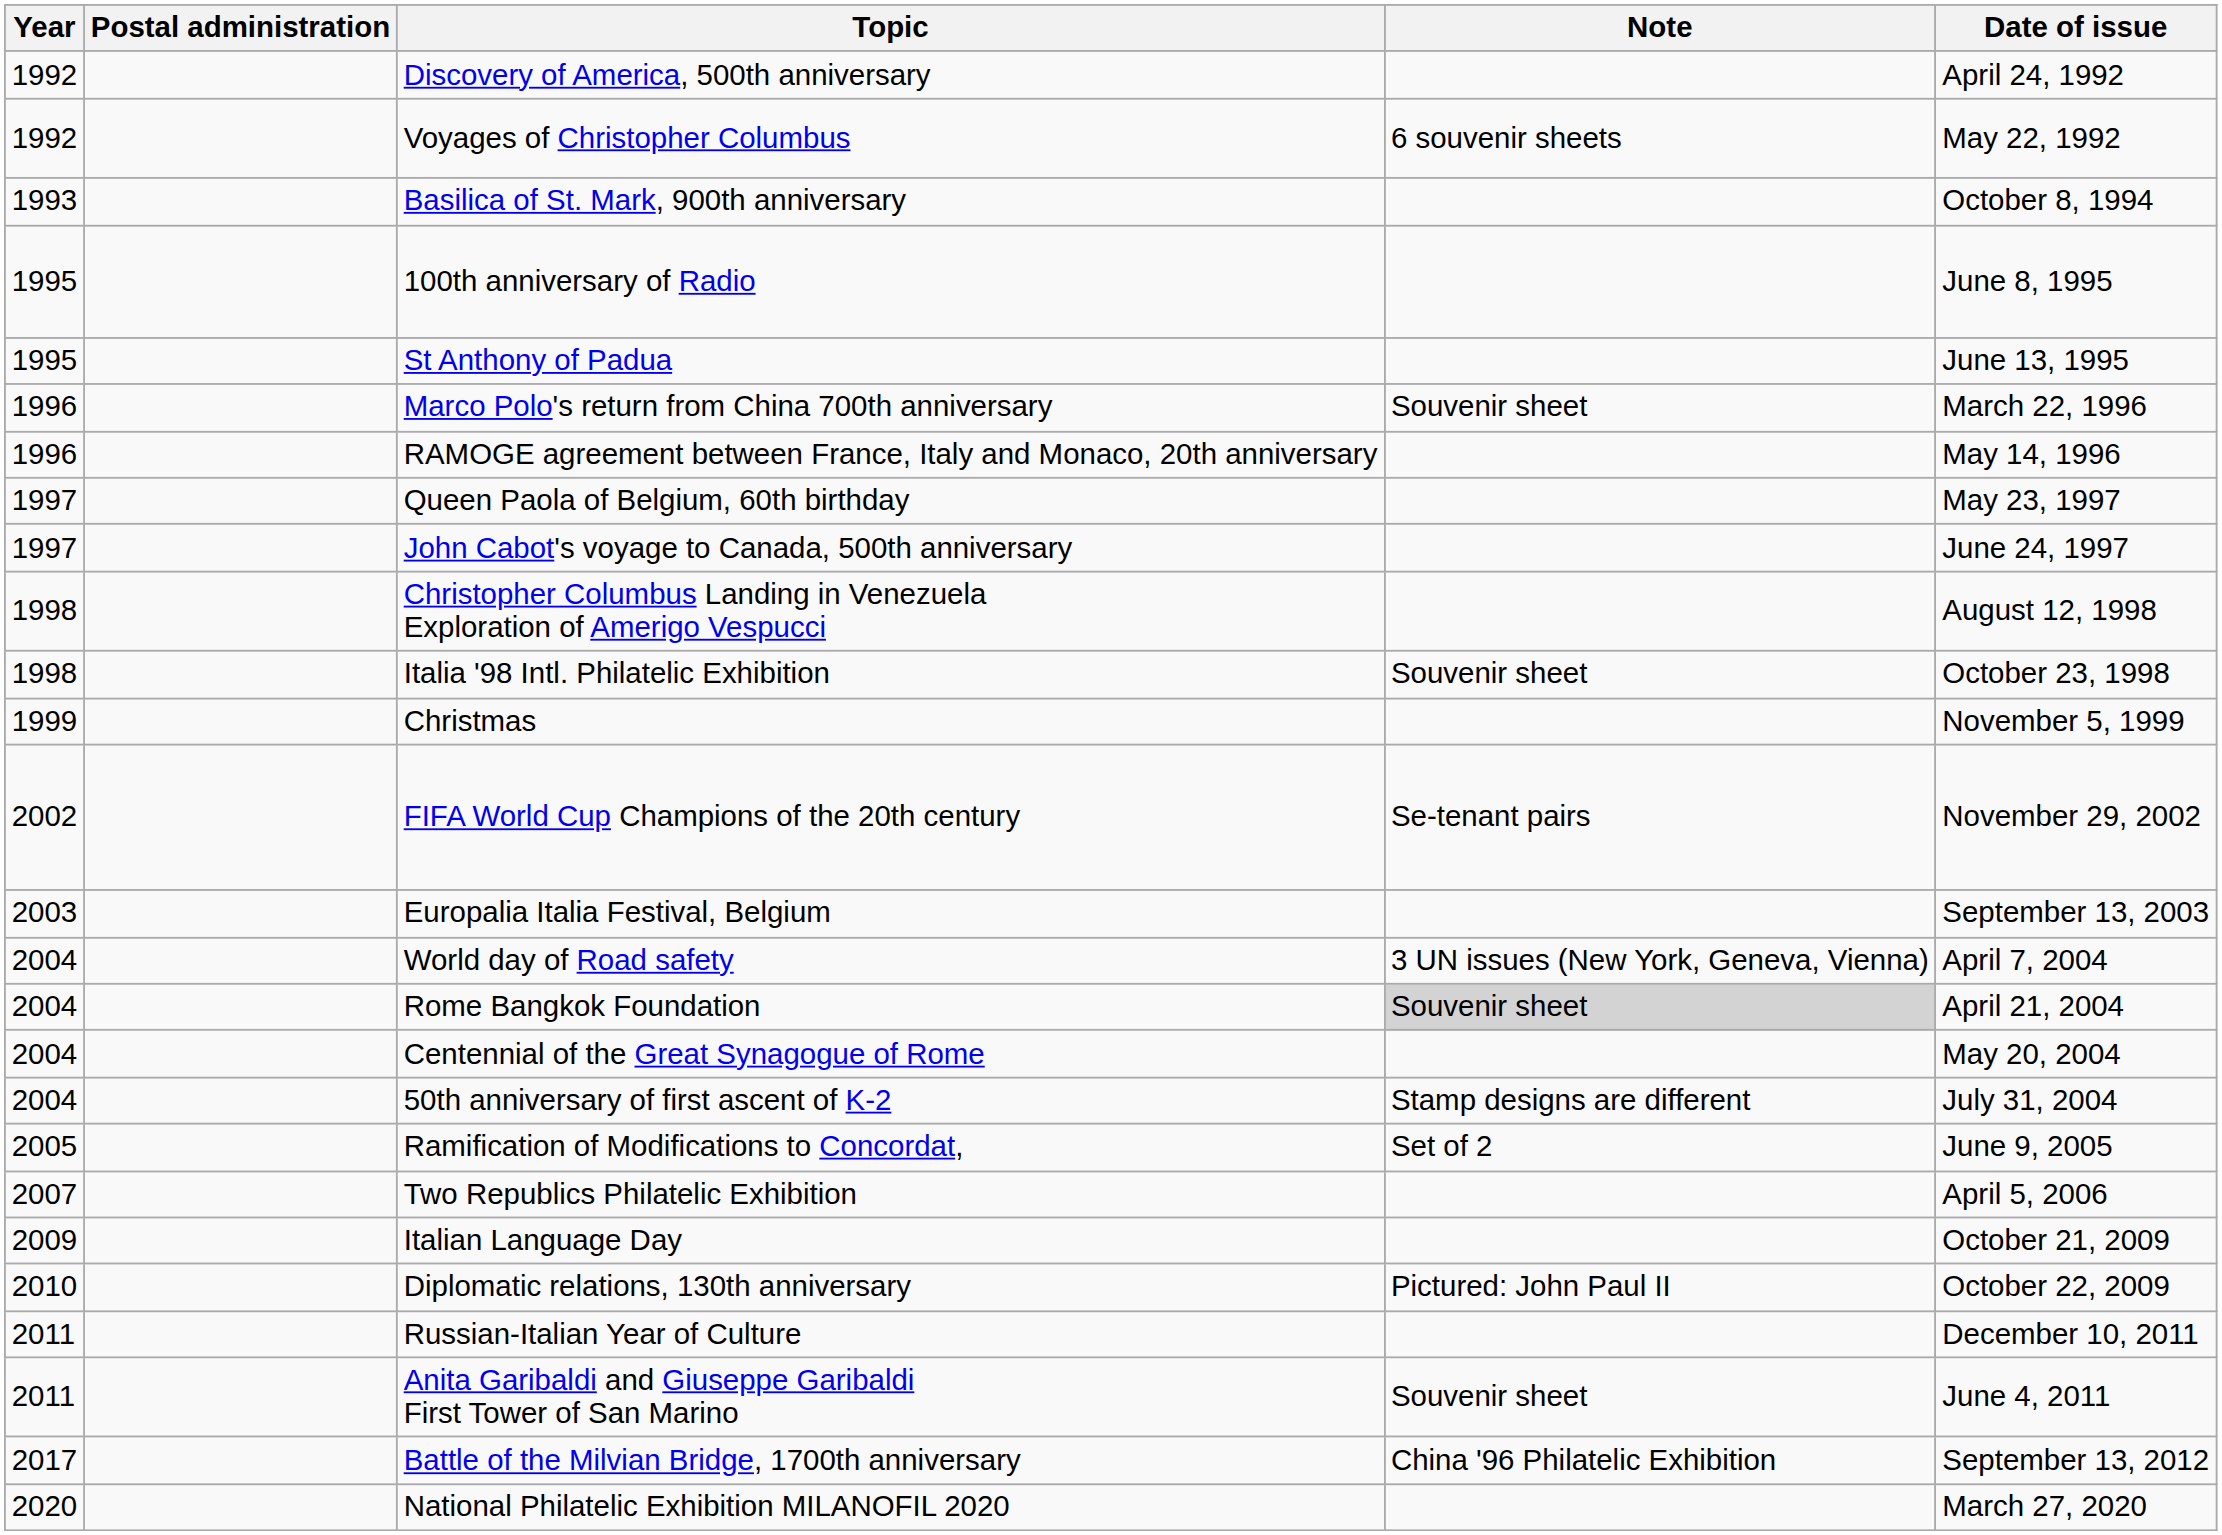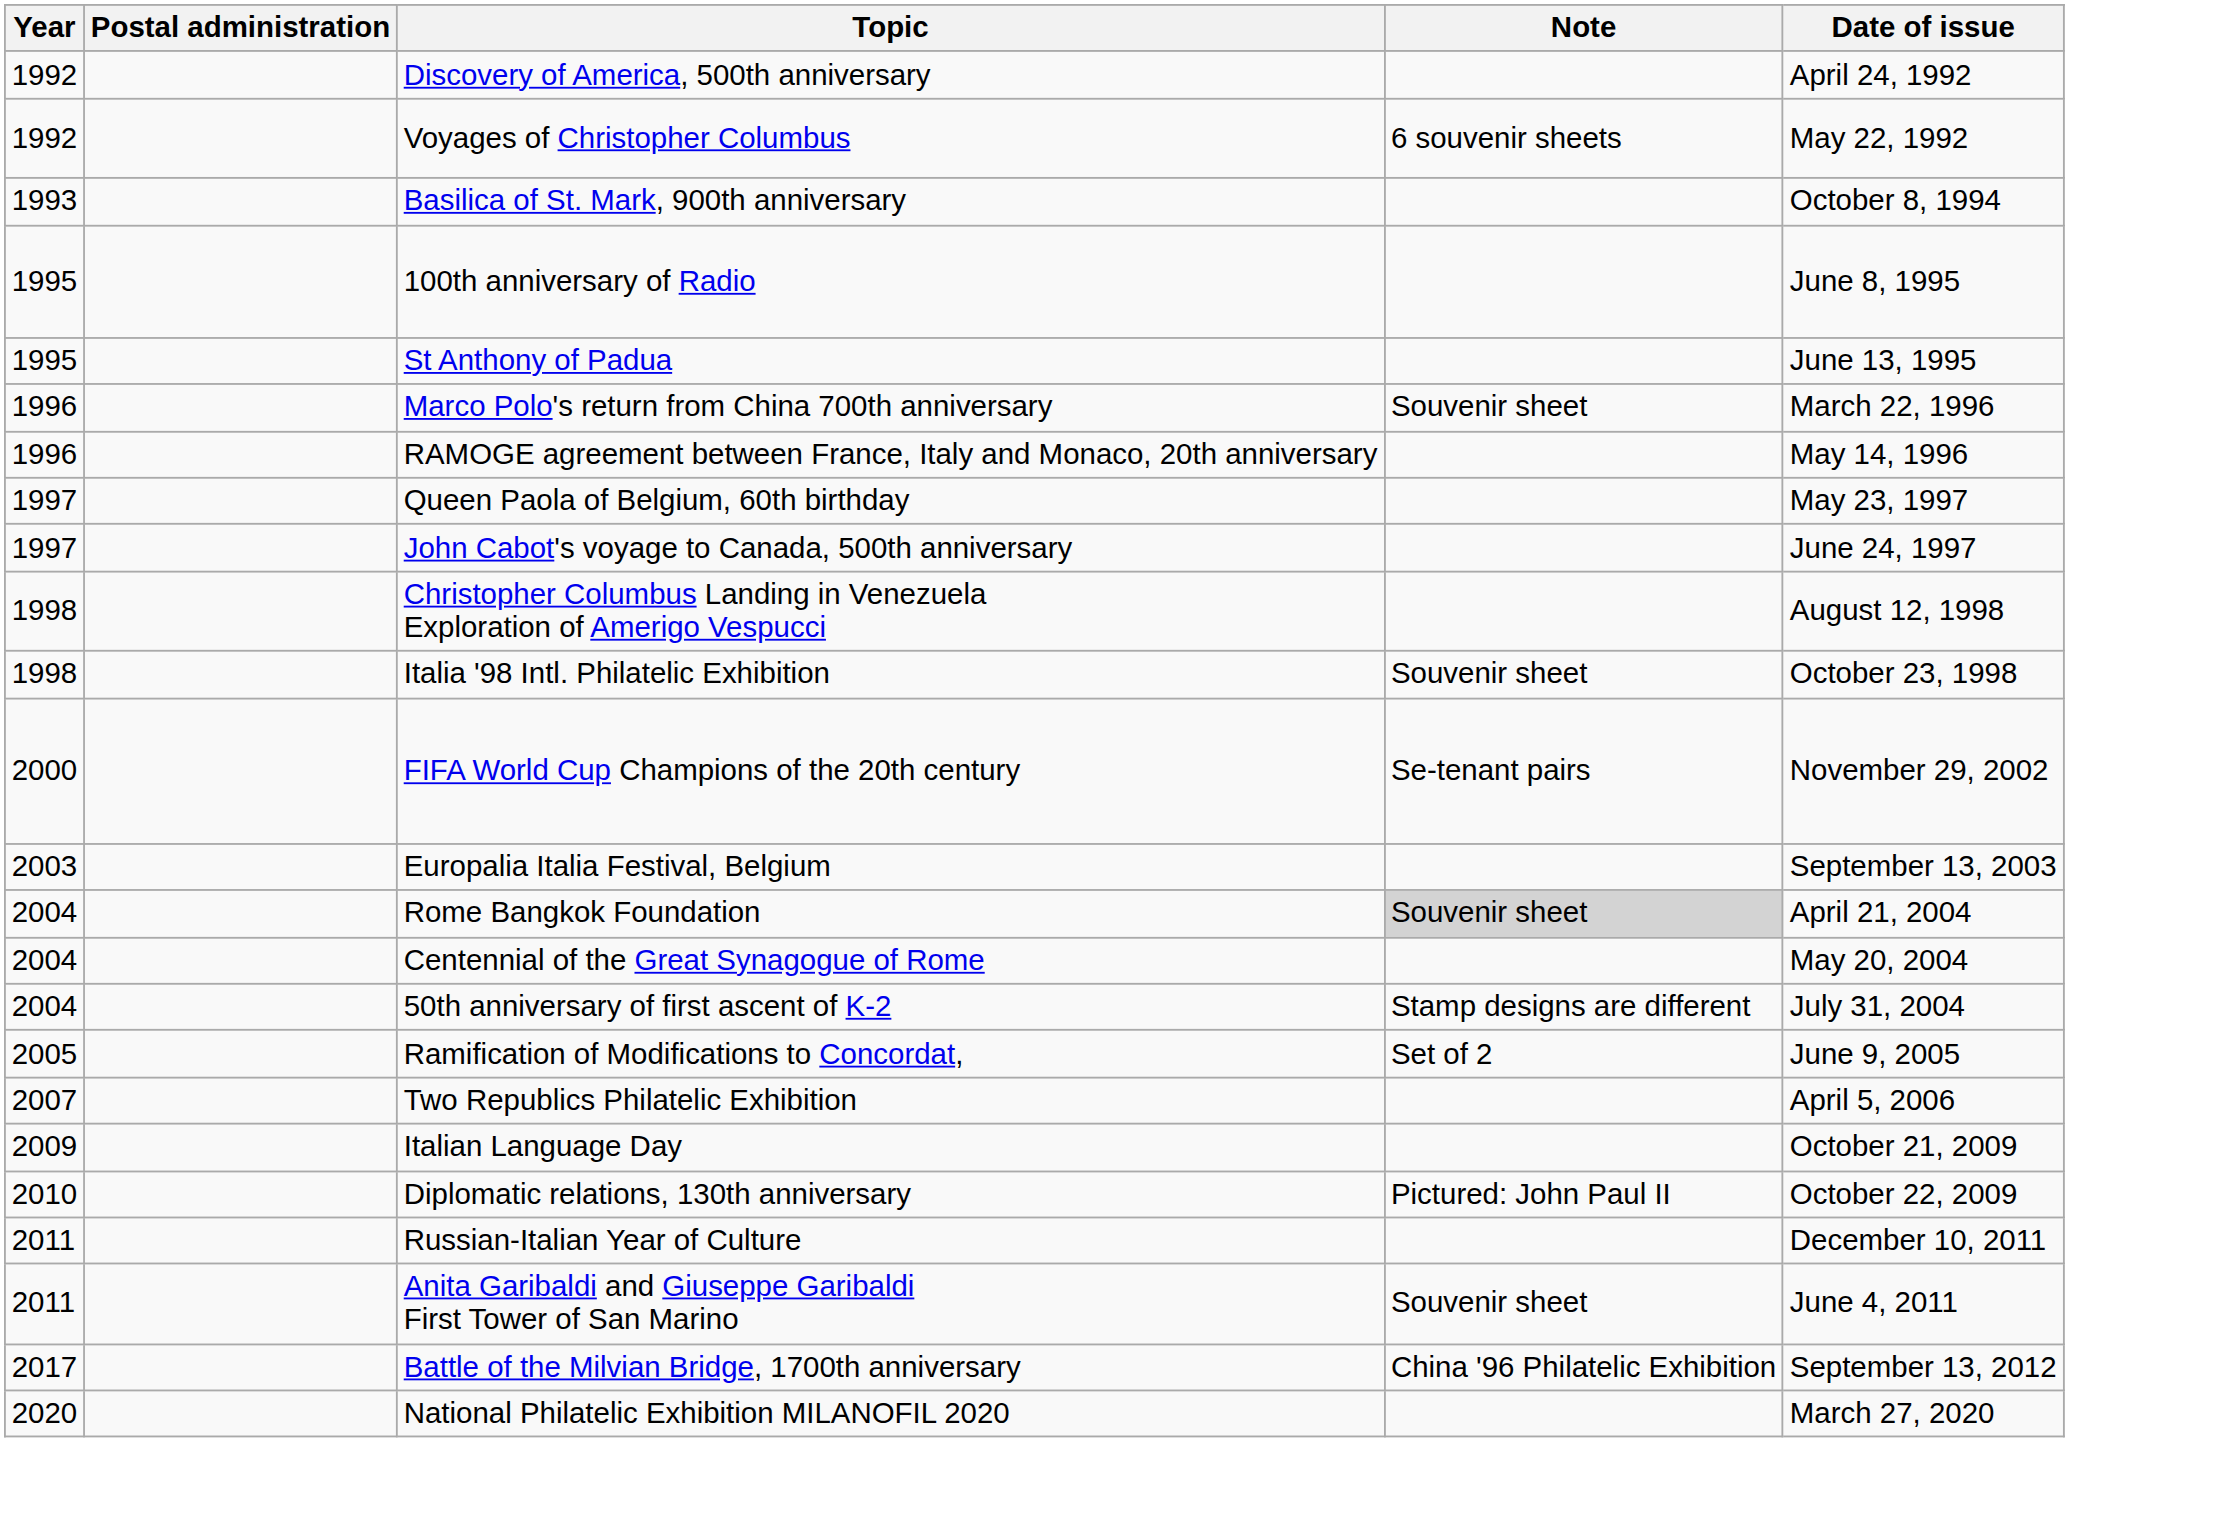 <table class="wikitable">
 <tr>
 <th>Year</th>
 <th>Postal administration</th>
 <th>Topic</th>
 <th>Note</th>
 <th>Date of issue</th>
 </tr>
 <tr>
 <td>1992</td>
 <td></td>
 <td><a href='#'>Discovery of America</a>, 500th anniversary</td>
 <td></td>
 <td>April 24, 1992</td>
 </tr>
 <tr>
 <td>1992</td>
 <td><br><br></td>
 <td>Voyages of <a href='#'>Christopher Columbus</a></td>
 <td>6 souvenir sheets</td>
 <td>May 22, 1992</td>
 </tr>
 <tr>
 <td>1993</td>
 <td></td>
 <td><a href='#'>Basilica of St. Mark</a>, 900th anniversary</td>
 <td></td>
 <td>October 8, 1994</td>
 </tr>
 <tr>
 <td>1995</td>
 <td><br><br><br></td>
 <td>100th anniversary of <a href='#'>Radio</a></td>
 <td></td>
 <td>June 8, 1995</td>
 </tr>
 <tr>
 <td>1995</td>
 <td> <br></td>
 <td><a href='#'>St Anthony of Padua</a></td>
 <td></td>
 <td>June 13, 1995</td>
 </tr>
 <tr>
 <td>1996</td>
 <td></td>
 <td><a href='#'>Marco Polo</a>'s return from China 700th anniversary</td>
 <td>Souvenir sheet</td>
 <td>March 22, 1996</td>
 </tr>
 <tr>
 <td>1996</td>
 <td> <br></td>
 <td>RAMOGE agreement between France, Italy and Monaco, 20th anniversary</td>
 <td></td>
 <td>May 14, 1996</td>
 </tr>
 <tr>
 <td>1997</td>
 <td></td>
 <td>Queen Paola of Belgium, 60th birthday</td>
 <td></td>
 <td>May 23, 1997</td>
 </tr>
 <tr>
 <td>1997</td>
 <td></td>
 <td><a href='#'>John Cabot</a>'s voyage to Canada, 500th anniversary</td>
 <td></td>
 <td>June 24, 1997</td>
 </tr>
 <tr>
 <td>1998</td>
 <td></td>
 <td><a href='#'>Christopher Columbus</a> Landing in Venezuela<br>Exploration of <a href='#'>Amerigo Vespucci</a></td>
 <td></td>
 <td>August 12, 1998</td>
 </tr>
 <tr>
 <td>1998</td>
 <td><br></td>
 <td>Italia '98 Intl. Philatelic Exhibition</td>
 <td>Souvenir sheet</td>
 <td>October 23, 1998</td>
 </tr>
 <tr>
-<td>1999</td>
-<td></td>
-<td>Christmas</td>
-<td></td>
-<td>November 5, 1999</td>
-</tr>
-<tr>
-<td>2002</td>
+<td>2000</td>
 <td><br><br><br><br></td>
 <td><a href='#'>FIFA World Cup</a> Champions of the 20th century</td>
 <td>Se-tenant pairs</td>
 <td>November 29, 2002</td>
 </tr>
 <tr>
 <td>2003</td>
 <td></td>
 <td>Europalia Italia Festival, Belgium</td>
 <td></td>
 <td>September 13, 2003</td>
-</tr>
-<tr>
-<td>2004</td>
-<td><br></td>
-<td>World day of <a href='#'>Road safety</a></td>
-<td>3 UN issues (New York, Geneva, Vienna)</td>
-<td>April 7, 2004</td>
 </tr>
 <tr>
 <td>2004</td>
 <td></td>
 <td>Rome Bangkok Foundation</td>
 <td style="background: lightgrey;">Souvenir sheet</td>
 <td>April 21, 2004</td>
 </tr>
 <tr>
 <td>2004</td>
 <td></td>
 <td>Centennial of the <a href='#'>Great Synagogue of Rome</a></td>
 <td></td>
 <td>May 20, 2004</td>
 </tr>
 <tr>
 <td>2004</td>
 <td></td>
 <td>50th anniversary of first ascent of <a href='#'>K-2</a></td>
 <td>Stamp designs are different</td>
 <td>July 31, 2004</td>
 </tr>
 <tr>
 <td>2005</td>
 <td></td>
 <td>Ramification of Modifications to <a href='#'>Concordat</a>,</td>
 <td>Set of 2</td>
 <td>June 9, 2005</td>
 </tr>
 <tr>
 <td>2007</td>
 <td></td>
 <td>Two Republics Philatelic Exhibition</td>
 <td></td>
 <td>April 5, 2006</td>
 </tr>
 <tr>
 <td>2009</td>
 <td><br></td>
 <td>Italian Language Day</td>
 <td></td>
 <td>October 21, 2009</td>
 </tr>
 <tr>
 <td>2010</td>
 <td></td>
 <td>Diplomatic relations, 130th anniversary</td>
 <td>Pictured:  John Paul II</td>
 <td>October 22, 2009</td>
 </tr>
 <tr>
 <td>2011</td>
 <td></td>
 <td>Russian-Italian Year of Culture</td>
 <td></td>
 <td>December 10, 2011</td>
 </tr>
 <tr>
 <td>2011</td>
 <td></td>
 <td><a href='#'>Anita Garibaldi</a> and <a href='#'>Giuseppe Garibaldi</a><br>First Tower of San Marino</td>
 <td>Souvenir sheet</td>
 <td>June 4, 2011</td>
 </tr>
 <tr>
 <td>2017</td>
 <td></td>
 <td><a href='#'>Battle of the Milvian Bridge</a>, 1700th anniversary</td>
 <td>China '96 Philatelic Exhibition</td>
 <td>September 13, 2012</td>
 </tr>
 <tr>
 <td>2020</td>
 <td></td>
 <td>National Philatelic Exhibition MILANOFIL 2020</td>
 <td></td>
 <td>March 27, 2020</td>
 </tr>
 </table>
